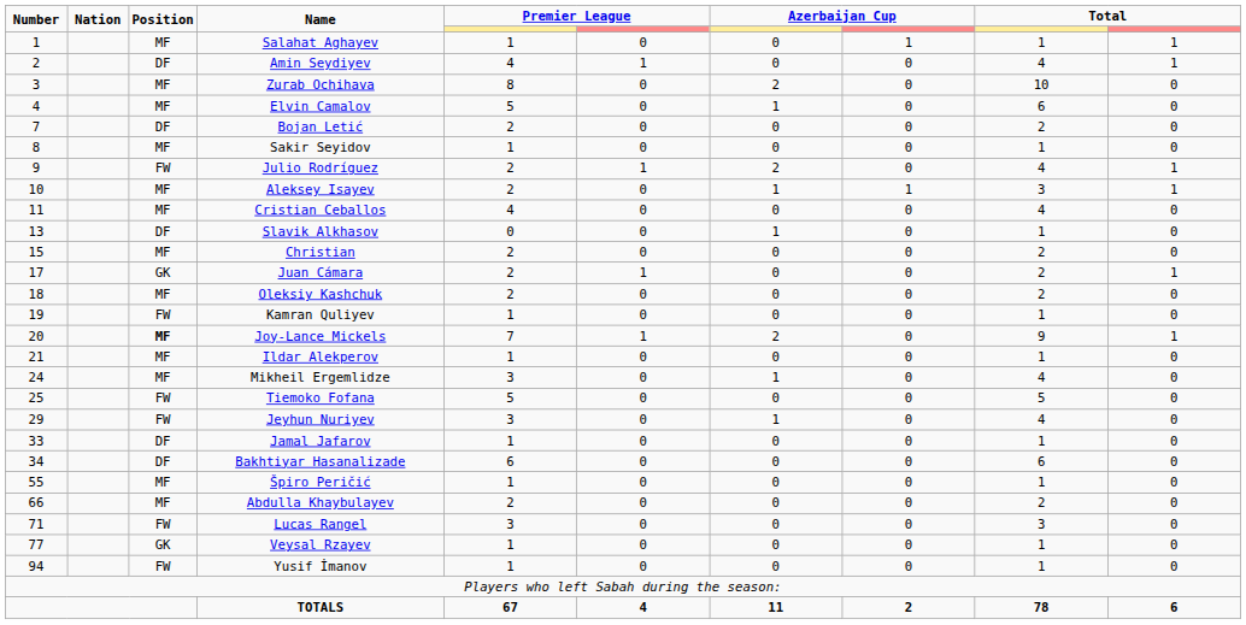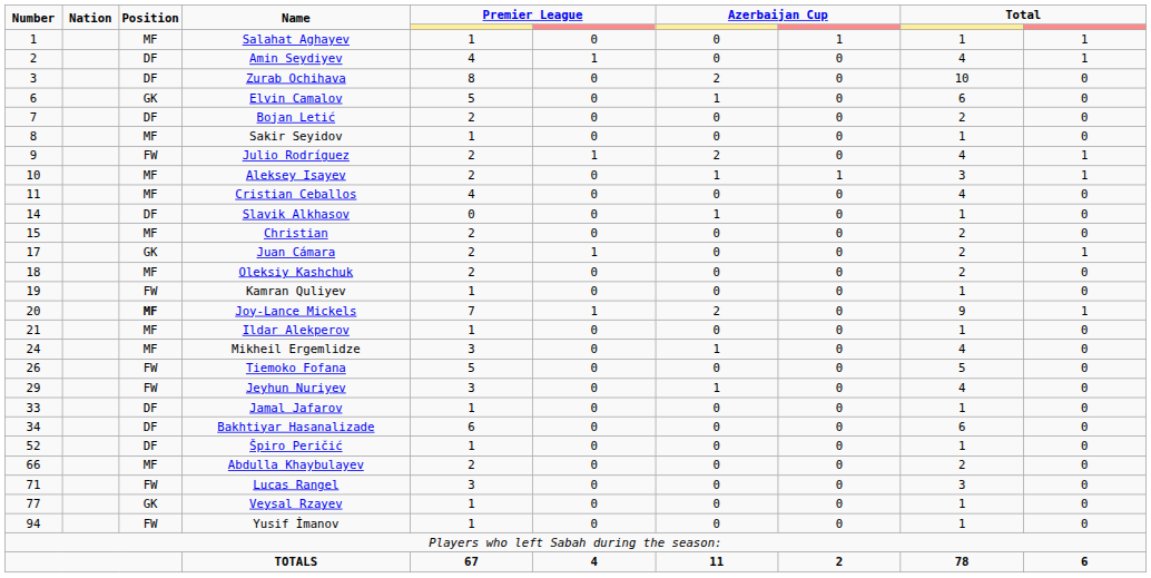 <table class="wikitable" style="text-align:center;">
 <tr>
 <td rowspan="2"  style="width:5%; text-align:center;"><strong>Number</strong></td>
 <td rowspan="2"  style="width:5%; text-align:center;"><strong>Nation</strong></td>
 <td rowspan="2"  style="width:5%; text-align:center;"><strong>Position</strong></td>
 <td rowspan="2"  style="width:20%; text-align:center;"><strong>Name</strong></td>
 <td colspan="2" style="text-align:center;"><strong><a href='#'>Premier League</a></strong></td>
 <td colspan="2" style="text-align:center;"><strong><a href='#'>Azerbaijan Cup</a></strong></td>
 <td colspan="2" style="text-align:center;"><strong>Total</strong></td>
 </tr>
 <tr>
 <th style="width:60px; background:#fe9;"></th>
 <th style="width:60px; background:#ff8888;"></th>
 <th style="width:60px; background:#fe9;"></th>
 <th style="width:60px; background:#ff8888;"></th>
 <th style="width:60px; background:#fe9;"></th>
 <th style="width:60px; background:#ff8888;"></th>
 </tr>
 <tr>
 <td>1</td>
 <td></td>
 <td>MF</td>
 <td><a href='#'>Salahat Aghayev</a></td>
 <td>1</td>
 <td>0</td>
 <td>0</td>
 <td>1</td>
 <td>1</td>
 <td>1</td>
 </tr>
 <tr>
 <td>2</td>
 <td></td>
 <td>DF</td>
 <td><a href='#'>Amin Seydiyev</a></td>
 <td>4</td>
 <td>1</td>
 <td>0</td>
 <td>0</td>
 <td>4</td>
 <td>1</td>
 </tr>
 <tr>
 <td>3</td>
 <td></td>
-<td>MF</td>
+<td>DF</td>
 <td><a href='#'>Zurab Ochihava</a></td>
 <td>8</td>
 <td>0</td>
 <td>2</td>
 <td>0</td>
 <td>10</td>
 <td>0</td>
 </tr>
 <tr>
-<td>4</td>
+<td>6</td>
 <td></td>
-<td>MF</td>
+<td>GK</td>
 <td><a href='#'>Elvin Camalov</a></td>
 <td>5</td>
 <td>0</td>
 <td>1</td>
 <td>0</td>
 <td>6</td>
 <td>0</td>
 </tr>
 <tr>
 <td>7</td>
 <td></td>
 <td>DF</td>
 <td><a href='#'>Bojan Letić</a></td>
 <td>2</td>
 <td>0</td>
 <td>0</td>
 <td>0</td>
 <td>2</td>
 <td>0</td>
 </tr>
 <tr>
 <td>8</td>
 <td></td>
 <td>MF</td>
 <td>Sakir Seyidov</td>
 <td>1</td>
 <td>0</td>
 <td>0</td>
 <td>0</td>
 <td>1</td>
 <td>0</td>
 </tr>
 <tr>
 <td>9</td>
 <td></td>
 <td>FW</td>
 <td><a href='#'>Julio Rodríguez</a></td>
 <td>2</td>
 <td>1</td>
 <td>2</td>
 <td>0</td>
 <td>4</td>
 <td>1</td>
 </tr>
 <tr>
 <td>10</td>
 <td></td>
 <td>MF</td>
 <td><a href='#'>Aleksey Isayev</a></td>
 <td>2</td>
 <td>0</td>
 <td>1</td>
 <td>1</td>
 <td>3</td>
 <td>1</td>
 </tr>
 <tr>
 <td>11</td>
 <td></td>
 <td>MF</td>
 <td><a href='#'>Cristian Ceballos</a></td>
 <td>4</td>
 <td>0</td>
 <td>0</td>
 <td>0</td>
 <td>4</td>
 <td>0</td>
 </tr>
 <tr>
-<td>13</td>
+<td>14</td>
 <td></td>
 <td>DF</td>
 <td><a href='#'>Slavik Alkhasov</a></td>
 <td>0</td>
 <td>0</td>
 <td>1</td>
 <td>0</td>
 <td>1</td>
 <td>0</td>
 </tr>
 <tr>
 <td>15</td>
 <td></td>
 <td>MF</td>
 <td><a href='#'>Christian</a></td>
 <td>2</td>
 <td>0</td>
 <td>0</td>
 <td>0</td>
 <td>2</td>
 <td>0</td>
 </tr>
 <tr>
 <td>17</td>
 <td></td>
 <td>GK</td>
 <td><a href='#'>Juan Cámara</a></td>
 <td>2</td>
 <td>1</td>
 <td>0</td>
 <td>0</td>
 <td>2</td>
 <td>1</td>
 </tr>
 <tr>
 <td>18</td>
 <td></td>
 <td>MF</td>
 <td><a href='#'>Oleksiy Kashchuk</a></td>
 <td>2</td>
 <td>0</td>
 <td>0</td>
 <td>0</td>
 <td>2</td>
 <td>0</td>
 </tr>
 <tr>
 <td>19</td>
 <td></td>
 <td>FW</td>
 <td>Kamran Quliyev</td>
 <td>1</td>
 <td>0</td>
 <td>0</td>
 <td>0</td>
 <td>1</td>
 <td>0</td>
 </tr>
 <tr>
 <td>20</td>
 <td></td>
 <td><strong>MF</strong></td>
 <td><a href='#'>Joy-Lance Mickels</a></td>
 <td>7</td>
 <td>1</td>
 <td>2</td>
 <td>0</td>
 <td>9</td>
 <td>1</td>
 </tr>
 <tr>
 <td>21</td>
 <td></td>
 <td>MF</td>
 <td><a href='#'>Ildar Alekperov</a></td>
 <td>1</td>
 <td>0</td>
 <td>0</td>
 <td>0</td>
 <td>1</td>
 <td>0</td>
 </tr>
 <tr>
 <td>24</td>
 <td></td>
 <td>MF</td>
 <td>Mikheil Ergemlidze</td>
 <td>3</td>
 <td>0</td>
 <td>1</td>
 <td>0</td>
 <td>4</td>
 <td>0</td>
 </tr>
 <tr>
-<td>25</td>
+<td>26</td>
 <td></td>
 <td>FW</td>
 <td><a href='#'>Tiemoko Fofana</a></td>
 <td>5</td>
 <td>0</td>
 <td>0</td>
 <td>0</td>
 <td>5</td>
 <td>0</td>
 </tr>
 <tr>
 <td>29</td>
 <td></td>
 <td>FW</td>
 <td><a href='#'>Jeyhun Nuriyev</a></td>
 <td>3</td>
 <td>0</td>
 <td>1</td>
 <td>0</td>
 <td>4</td>
 <td>0</td>
 </tr>
 <tr>
 <td>33</td>
 <td></td>
 <td>DF</td>
 <td><a href='#'>Jamal Jafarov</a></td>
 <td>1</td>
 <td>0</td>
 <td>0</td>
 <td>0</td>
 <td>1</td>
 <td>0</td>
 </tr>
 <tr>
 <td>34</td>
 <td></td>
 <td>DF</td>
 <td><a href='#'>Bakhtiyar Hasanalizade</a></td>
 <td>6</td>
 <td>0</td>
 <td>0</td>
 <td>0</td>
 <td>6</td>
 <td>0</td>
 </tr>
 <tr>
-<td>55</td>
+<td>52</td>
 <td></td>
-<td>MF</td>
+<td>DF</td>
 <td><a href='#'>Špiro Peričić</a></td>
 <td>1</td>
 <td>0</td>
 <td>0</td>
 <td>0</td>
 <td>1</td>
 <td>0</td>
 </tr>
 <tr>
 <td>66</td>
 <td></td>
 <td>MF</td>
 <td><a href='#'>Abdulla Khaybulayev</a></td>
 <td>2</td>
 <td>0</td>
 <td>0</td>
 <td>0</td>
 <td>2</td>
 <td>0</td>
 </tr>
 <tr>
 <td>71</td>
 <td></td>
 <td>FW</td>
 <td><a href='#'>Lucas Rangel</a></td>
 <td>3</td>
 <td>0</td>
 <td>0</td>
 <td>0</td>
 <td>3</td>
 <td>0</td>
 </tr>
 <tr>
 <td>77</td>
 <td></td>
 <td>GK</td>
 <td><a href='#'>Veysal Rzayev</a></td>
 <td>1</td>
 <td>0</td>
 <td>0</td>
 <td>0</td>
 <td>1</td>
 <td>0</td>
 </tr>
 <tr>
 <td>94</td>
 <td></td>
 <td>FW</td>
 <td>Yusif İmanov</td>
 <td>1</td>
 <td>0</td>
 <td>0</td>
 <td>0</td>
 <td>1</td>
 <td>0</td>
 </tr>
 <tr>
 <td colspan="14"><em>Players who left Sabah during the season:</em></td>
 </tr>
 <tr>
 <td colspan="3"></td>
 <td><strong>TOTALS</strong></td>
 <td><strong>67</strong></td>
 <td><strong>4</strong></td>
 <td><strong>11</strong></td>
 <td><strong>2</strong></td>
 <td><strong>78</strong></td>
 <td><strong>6</strong></td>
 </tr>
 </table>
